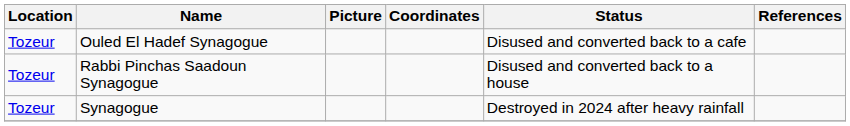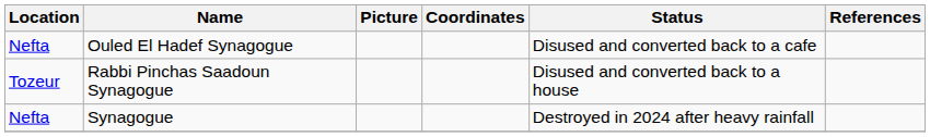 <table class="wikitable sortable">
 <tr>
 <th>Location</th>
 <th>Name</th>
 <th>Picture</th>
 <th>Coordinates</th>
 <th>Status</th>
 <th>References</th>
 </tr>
 <tr>
-<td><a href='#'>Tozeur</a></td>
+<td><a href='#'>Nefta</a></td>
 <td>Ouled El Hadef Synagogue</td>
 <td align=center></td>
 <td></td>
 <td>Disused and converted back to a cafe</td>
 <td></td>
 </tr>
 <tr>
 <td><a href='#'>Tozeur</a></td>
 <td>Rabbi Pinchas Saadoun Synagogue</td>
 <td></td>
 <td></td>
 <td>Disused and converted back to a house</td>
 <td></td>
 </tr>
 <tr>
-<td><a href='#'>Tozeur</a></td>
+<td><a href='#'>Nefta</a></td>
 <td>Synagogue</td>
 <td align=center></td>
 <td></td>
 <td>Destroyed in 2024  after heavy rainfall</td>
 <td></td>
 </tr>
 <tr>
 </tr>
 </table>
